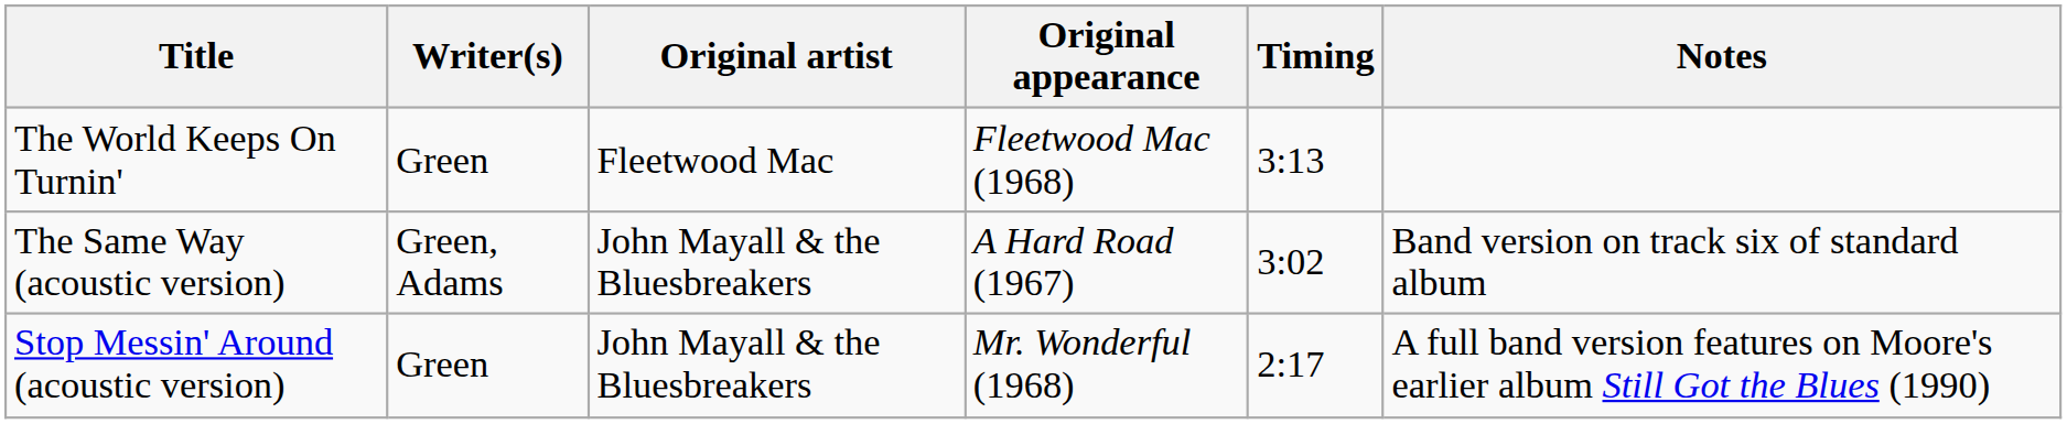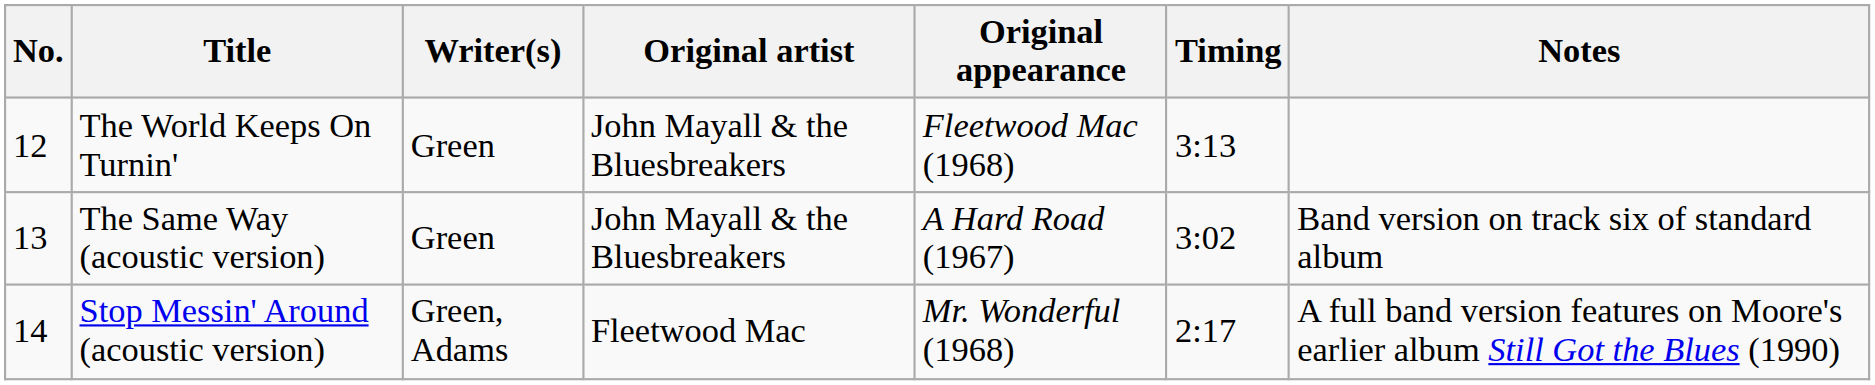 <table class="wikitable">
 <tr>
+<th>No.</th>
 <th>Title</th>
 <th>Writer(s)</th>
 <th>Original artist</th>
 <th>Original appearance</th>
 <th>Timing</th>
 <th>Notes</th>
 </tr>
 <tr>
+<td>12</td>
 <td>The World Keeps On Turnin'</td>
 <td>Green</td>
-<td>Fleetwood Mac</td>
+<td>John Mayall & the Bluesbreakers</td>
 <td><em>Fleetwood Mac</em> (1968)</td>
 <td>3:13</td>
 <td></td>
 </tr>
 <tr>
+<td>13</td>
 <td>The Same Way (acoustic version)</td>
-<td>Green, Adams</td>
+<td>Green</td>
 <td>John Mayall & the Bluesbreakers</td>
 <td><em>A Hard Road</em> (1967)</td>
 <td>3:02</td>
 <td>Band version on track six of standard album</td>
 </tr>
 <tr>
+<td>14</td>
 <td><a href='#'>Stop Messin' Around</a> (acoustic version)</td>
-<td>Green</td>
-<td>John Mayall & the Bluesbreakers</td>
+<td>Green, Adams</td>
+<td>Fleetwood Mac</td>
 <td><em>Mr. Wonderful</em> (1968)</td>
 <td>2:17</td>
 <td>A full band version features on Moore's earlier album <em><a href='#'>Still Got the Blues</a></em> (1990)</td>
 </tr>
 </table>
